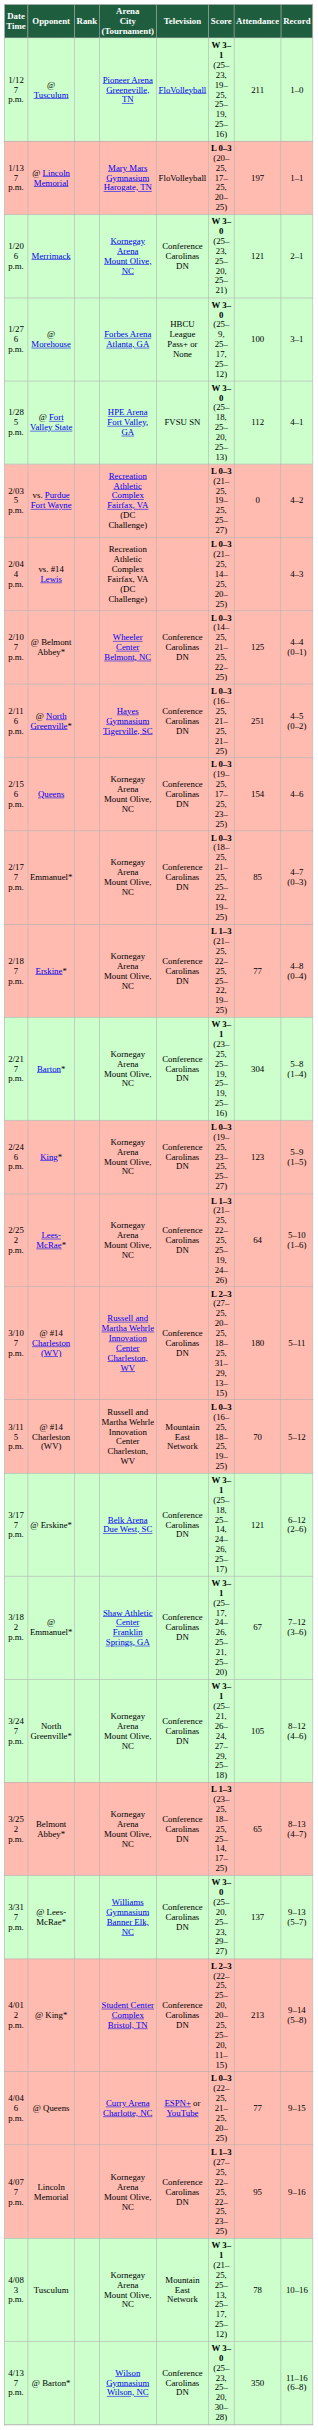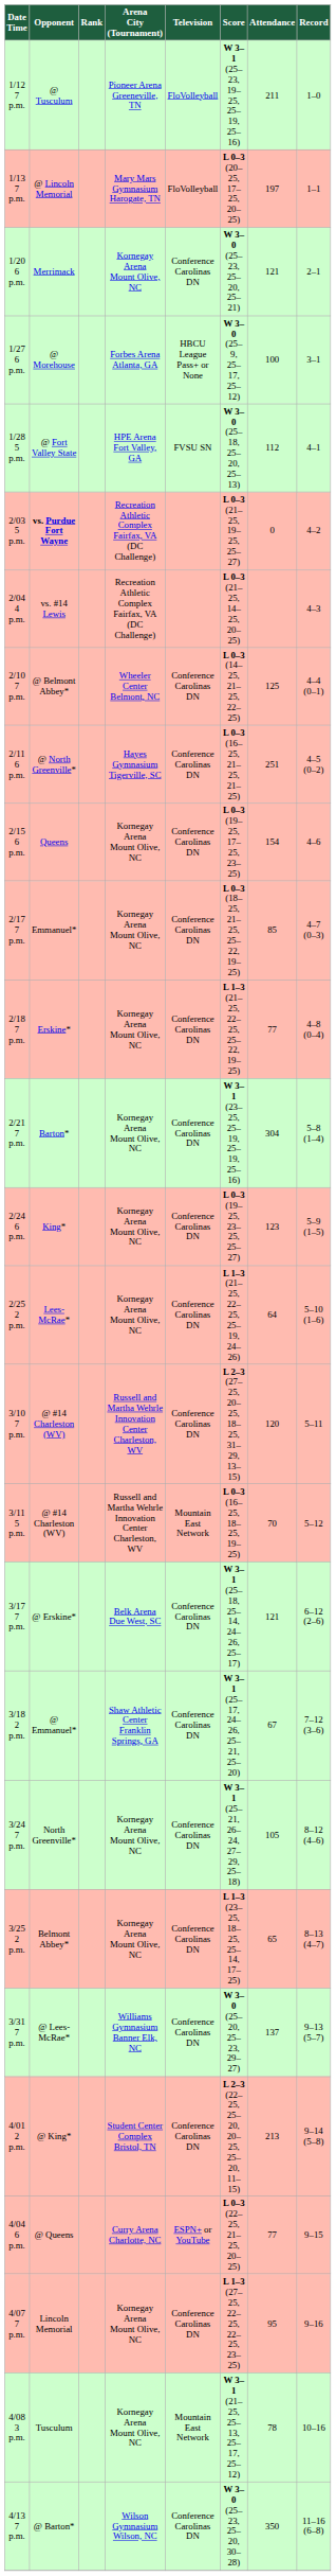 <table class="wikitable sortable" style="width:90%">
 <tr>
 <th style="background:#1E5E3E; color:#FFFFFF;" scope="col">Date<br>Time</th>
 <th style="background:#1E5E3E; color:#FFFFFF;" scope="col">Opponent</th>
 <th style="background:#1E5E3E; color:#FFFFFF;" scope="col">Rank</th>
 <th style="background:#1E5E3E; color:#FFFFFF;" scope="col">Arena<br>City<br>(Tournament)</th>
 <th style="background:#1E5E3E; color:#FFFFFF;" scope="col">Television</th>
 <th style="background:#1E5E3E; color:#FFFFFF;" scope="col">Score</th>
 <th style="background:#1E5E3E; color:#FFFFFF;" scope="col">Attendance</th>
 <th style="background:#1E5E3E; color:#FFFFFF;" scope="col">Record</th>
 </tr>
 <tr align="center" bgcolor="#ccffcc">
 <td>1/12<br>7 p.m.</td>
 <td>@ <a href='#'>Tusculum</a></td>
 <td></td>
 <td><a href='#'>Pioneer Arena</a><br><a href='#'>Greeneville, TN</a></td>
 <td><a href='#'>FloVolleyball</a></td>
 <td><strong>W 3–1</strong><br>(25–23, 19–25, 25–19, 25–16)</td>
 <td>211</td>
 <td>1–0</td>
 </tr>
 <tr align="center" bgcolor="#ffbbb">
 <td>1/13<br>7 p.m.</td>
 <td>@ <a href='#'>Lincoln Memorial</a></td>
 <td></td>
 <td><a href='#'>Mary Mars Gymnasium</a><br><a href='#'>Harogate, TN</a></td>
 <td>FloVolleyball</td>
 <td><strong>L 0–3</strong><br>(20–25, 17–25, 20–25)</td>
 <td>197</td>
 <td>1–1</td>
 </tr>
 <tr align="center" bgcolor="#ccffcc">
 <td>1/20<br>6 p.m.</td>
 <td><a href='#'>Merrimack</a></td>
 <td></td>
 <td><a href='#'>Kornegay Arena</a><br><a href='#'>Mount Olive, NC</a></td>
 <td>Conference Carolinas DN</td>
 <td><strong>W 3–0</strong><br>(25–23, 25–20, 25–21)</td>
 <td>121</td>
 <td>2–1</td>
 </tr>
 <tr align="center" bgcolor="#ccffcc">
 <td>1/27<br>6 p.m.</td>
 <td>@ <a href='#'>Morehouse</a></td>
 <td></td>
 <td><a href='#'>Forbes Arena</a><br><a href='#'>Atlanta, GA</a></td>
 <td>HBCU League Pass+ or None</td>
 <td><strong>W 3–0</strong><br>(25–9, 25–17, 25–12)</td>
 <td>100</td>
 <td>3–1</td>
 </tr>
 <tr align="center" bgcolor="#ccffcc">
 <td>1/28<br>5 p.m.</td>
 <td>@ <a href='#'>Fort Valley State</a></td>
 <td></td>
 <td><a href='#'>HPE Arena</a><br><a href='#'>Fort Valley, GA</a></td>
 <td>FVSU SN</td>
 <td><strong>W 3–0</strong><br>(25–18, 25–20, 25–13)</td>
 <td>112</td>
 <td>4–1</td>
 </tr>
 <tr align="center" bgcolor="#ffbbb">
 <td>2/03<br>5 p.m.</td>
-<td>vs. <a href='#'>Purdue Fort Wayne</a></td>
+<td><strong>vs. <a href='#'>Purdue Fort Wayne</a></strong></td>
 <td></td>
 <td><a href='#'>Recreation Athletic Complex</a><br><a href='#'>Fairfax, VA</a><br>(DC Challenge)</td>
 <td></td>
 <td><strong>L 0–3</strong><br>(21–25, 19–25, 25–27)</td>
 <td>0</td>
 <td>4–2</td>
 </tr>
 <tr align="center" bgcolor="#ffbbb">
 <td>2/04<br>4 p.m.</td>
 <td>vs. #14 <a href='#'>Lewis</a></td>
 <td></td>
 <td>Recreation Athletic Complex<br>Fairfax, VA<br>(DC Challenge)</td>
 <td></td>
 <td><strong>L 0–3</strong><br>(21–25, 14–25, 20–25)</td>
 <td></td>
 <td>4–3</td>
 </tr>
 <tr align="center" bgcolor="#ffbbb">
 <td>2/10<br>7 p.m.</td>
 <td>@ Belmont Abbey*</td>
 <td></td>
 <td><a href='#'>Wheeler Center</a><br><a href='#'>Belmont, NC</a></td>
 <td>Conference Carolinas DN</td>
 <td><strong>L 0–3</strong><br>(14–25, 21–25, 22–25)</td>
 <td>125</td>
 <td>4–4<br>(0–1)</td>
 </tr>
 <tr align="center" bgcolor="#ffbbb">
 <td>2/11<br>6 p.m.</td>
 <td>@ <a href='#'>North Greenville</a>*</td>
 <td></td>
 <td><a href='#'>Hayes Gymnasium</a><br><a href='#'>Tigerville, SC</a></td>
 <td>Conference Carolinas DN</td>
 <td><strong>L 0–3</strong><br>(16–25, 21–25, 21–25)</td>
 <td>251</td>
 <td>4–5<br>(0–2)</td>
 </tr>
 <tr align="center" bgcolor="#ffbbb">
 <td>2/15<br>6 p.m.</td>
 <td><a href='#'>Queens</a></td>
 <td></td>
 <td>Kornegay Arena<br>Mount Olive, NC</td>
 <td>Conference Carolinas DN</td>
 <td><strong>L 0–3</strong><br>(19–25, 17–25, 23–25)</td>
 <td>154</td>
 <td>4–6</td>
 </tr>
 <tr align="center" bgcolor="#ffbbb">
 <td>2/17<br>7 p.m.</td>
 <td>Emmanuel*</td>
 <td></td>
 <td>Kornegay Arena<br>Mount Olive, NC</td>
 <td>Conference Carolinas DN</td>
 <td><strong>L 0–3</strong><br>(18–25, 21–25, 25–22, 19–25)</td>
 <td>85</td>
 <td>4–7<br>(0–3)</td>
 </tr>
 <tr align="center" bgcolor="#ffbbb">
 <td>2/18<br>7 p.m.</td>
 <td><a href='#'>Erskine</a>*</td>
 <td></td>
 <td>Kornegay Arena<br>Mount Olive, NC</td>
 <td>Conference Carolinas DN</td>
 <td><strong>L 1–3</strong><br>(21–25, 22–25, 25–22, 19–25)</td>
 <td>77</td>
 <td>4–8<br>(0–4)</td>
 </tr>
 <tr align="center" bgcolor="#ccffcc">
 <td>2/21<br>7 p.m.</td>
 <td><a href='#'>Barton</a>*</td>
 <td></td>
 <td>Kornegay Arena<br>Mount Olive, NC</td>
 <td>Conference Carolinas DN</td>
 <td><strong>W 3–1</strong><br>(23–25, 25–19, 25–19, 25–16)</td>
 <td>304</td>
 <td>5–8<br>(1–4)</td>
 </tr>
 <tr align="center" bgcolor="#ffbbb">
 <td>2/24<br>6 p.m.</td>
 <td><a href='#'>King</a>*</td>
 <td></td>
 <td>Kornegay Arena<br>Mount Olive, NC</td>
 <td>Conference Carolinas DN</td>
 <td><strong>L 0–3</strong><br>(19–25, 23–25, 25–27)</td>
 <td>123</td>
 <td>5–9<br>(1–5)</td>
 </tr>
 <tr align="center" bgcolor="#ffbbb">
 <td>2/25<br>2 p.m.</td>
 <td><a href='#'>Lees-McRae</a>*</td>
 <td></td>
 <td>Kornegay Arena<br>Mount Olive, NC</td>
 <td>Conference Carolinas DN</td>
 <td><strong>L 1–3</strong><br>(21–25, 22–25, 25–19, 24–26)</td>
 <td>64</td>
 <td>5–10<br>(1–6)</td>
 </tr>
 <tr align="center" bgcolor="#ffbbb">
 <td>3/10<br>7 p.m.</td>
 <td>@ #14 <a href='#'>Charleston (WV)</a></td>
 <td></td>
 <td><a href='#'>Russell and Martha Wehrle Innovation Center</a><br><a href='#'>Charleston, WV</a></td>
 <td>Conference Carolinas DN</td>
 <td><strong>L 2–3</strong><br>(27–25, 20–25, 18–25, 31–29, 13–15)</td>
-<td>180</td>
+<td>120</td>
 <td>5–11</td>
 </tr>
 <tr align="center" bgcolor="#ffbbb">
 <td>3/11<br>5 p.m.</td>
 <td>@ #14 Charleston (WV)</td>
 <td></td>
 <td>Russell and Martha Wehrle Innovation Center<br>Charleston, WV</td>
 <td>Mountain East Network</td>
 <td><strong>L 0–3</strong><br>(16–25, 18–25, 19–25)</td>
 <td>70</td>
 <td>5–12</td>
 </tr>
 <tr align="center" bgcolor="#ccffcc">
 <td>3/17<br>7 p.m.</td>
 <td>@ Erskine*</td>
 <td></td>
 <td><a href='#'>Belk Arena</a><br><a href='#'>Due West, SC</a></td>
 <td>Conference Carolinas DN</td>
 <td><strong>W 3–1</strong><br>(25–18, 25–14, 24–26, 25–17)</td>
 <td>121</td>
 <td>6–12<br>(2–6)</td>
 </tr>
 <tr align="center" bgcolor="#ccffcc">
 <td>3/18<br>2 p.m.</td>
 <td>@ Emmanuel*</td>
 <td></td>
 <td><a href='#'>Shaw Athletic Center</a><br><a href='#'>Franklin Springs, GA</a></td>
 <td>Conference Carolinas DN</td>
 <td><strong>W 3–1</strong><br>(25–17, 24–26, 25–21, 25–20)</td>
 <td>67</td>
 <td>7–12<br>(3–6)</td>
 </tr>
 <tr align="center" bgcolor="#ccffcc">
 <td>3/24<br>7 p.m.</td>
 <td>North Greenville*</td>
 <td></td>
 <td>Kornegay Arena<br>Mount Olive, NC</td>
 <td>Conference Carolinas DN</td>
 <td><strong>W 3–1</strong><br>(25–21, 26–24, 27–29, 25–18)</td>
 <td>105</td>
 <td>8–12<br>(4–6)</td>
 </tr>
 <tr align="center" bgcolor="#ffbbb">
 <td>3/25<br>2 p.m.</td>
 <td>Belmont Abbey*</td>
 <td></td>
 <td>Kornegay Arena<br>Mount Olive, NC</td>
 <td>Conference Carolinas DN</td>
 <td><strong>L 1–3</strong><br>(23–25, 18–25, 25–14, 17–25)</td>
 <td>65</td>
 <td>8–13<br>(4–7)</td>
 </tr>
 <tr align="center" bgcolor="#ccffcc">
 <td>3/31<br>7 p.m.</td>
 <td>@ Lees-McRae*</td>
 <td></td>
 <td><a href='#'>Williams Gymnasium</a><br><a href='#'>Banner Elk, NC</a></td>
 <td>Conference Carolinas DN</td>
 <td><strong>W 3–0</strong><br>(25–20, 25–23, 29–27)</td>
 <td>137</td>
 <td>9–13<br>(5–7)</td>
 </tr>
 <tr align="center" bgcolor="#ffbbb">
 <td>4/01<br>2 p.m.</td>
 <td>@ King*</td>
 <td></td>
 <td><a href='#'>Student Center Complex</a><br><a href='#'>Bristol, TN</a></td>
 <td>Conference Carolinas DN</td>
 <td><strong>L 2–3</strong><br>(22–25, 25–20, 20–25, 25–20, 11–15)</td>
 <td>213</td>
 <td>9–14<br>(5–8)</td>
 </tr>
 <tr align="center" bgcolor="#ffbbb">
 <td>4/04<br>6 p.m.</td>
 <td>@ Queens</td>
 <td></td>
 <td><a href='#'>Curry Arena</a><br><a href='#'>Charlotte, NC</a></td>
 <td><a href='#'>ESPN+</a> or <a href='#'>YouTube</a></td>
 <td><strong>L 0–3</strong><br>(22–25, 21–25, 20–25)</td>
 <td>77</td>
 <td>9–15</td>
 </tr>
 <tr align="center" bgcolor="#ffbbb">
 <td>4/07<br>7 p.m.</td>
 <td>Lincoln Memorial</td>
 <td></td>
 <td>Kornegay Arena<br>Mount Olive, NC</td>
 <td>Conference Carolinas DN</td>
 <td><strong>L 1–3</strong><br>(27–25, 22–25, 22–25, 23–25)</td>
 <td>95</td>
 <td>9–16</td>
 </tr>
 <tr align="center" bgcolor="#ccffcc">
 <td>4/08<br>3 p.m.</td>
 <td>Tusculum</td>
 <td></td>
 <td>Kornegay Arena<br>Mount Olive, NC</td>
 <td>Mountain East Network</td>
 <td><strong>W 3–1</strong><br>(21–25, 25–13, 25–17, 25–12)</td>
 <td>78</td>
 <td>10–16</td>
 </tr>
 <tr align="center" bgcolor="#ccffcc">
 <td>4/13<br>7 p.m.</td>
 <td>@ Barton*</td>
 <td></td>
 <td><a href='#'>Wilson Gymnasium</a><br><a href='#'>Wilson, NC</a></td>
 <td>Conference Carolinas DN</td>
 <td><strong>W 3–0</strong><br>(25–23, 25–20, 30–28)</td>
 <td>350</td>
 <td>11–16<br>(6–8)</td>
 </tr>
 <tr>
 </tr>
 </table>
